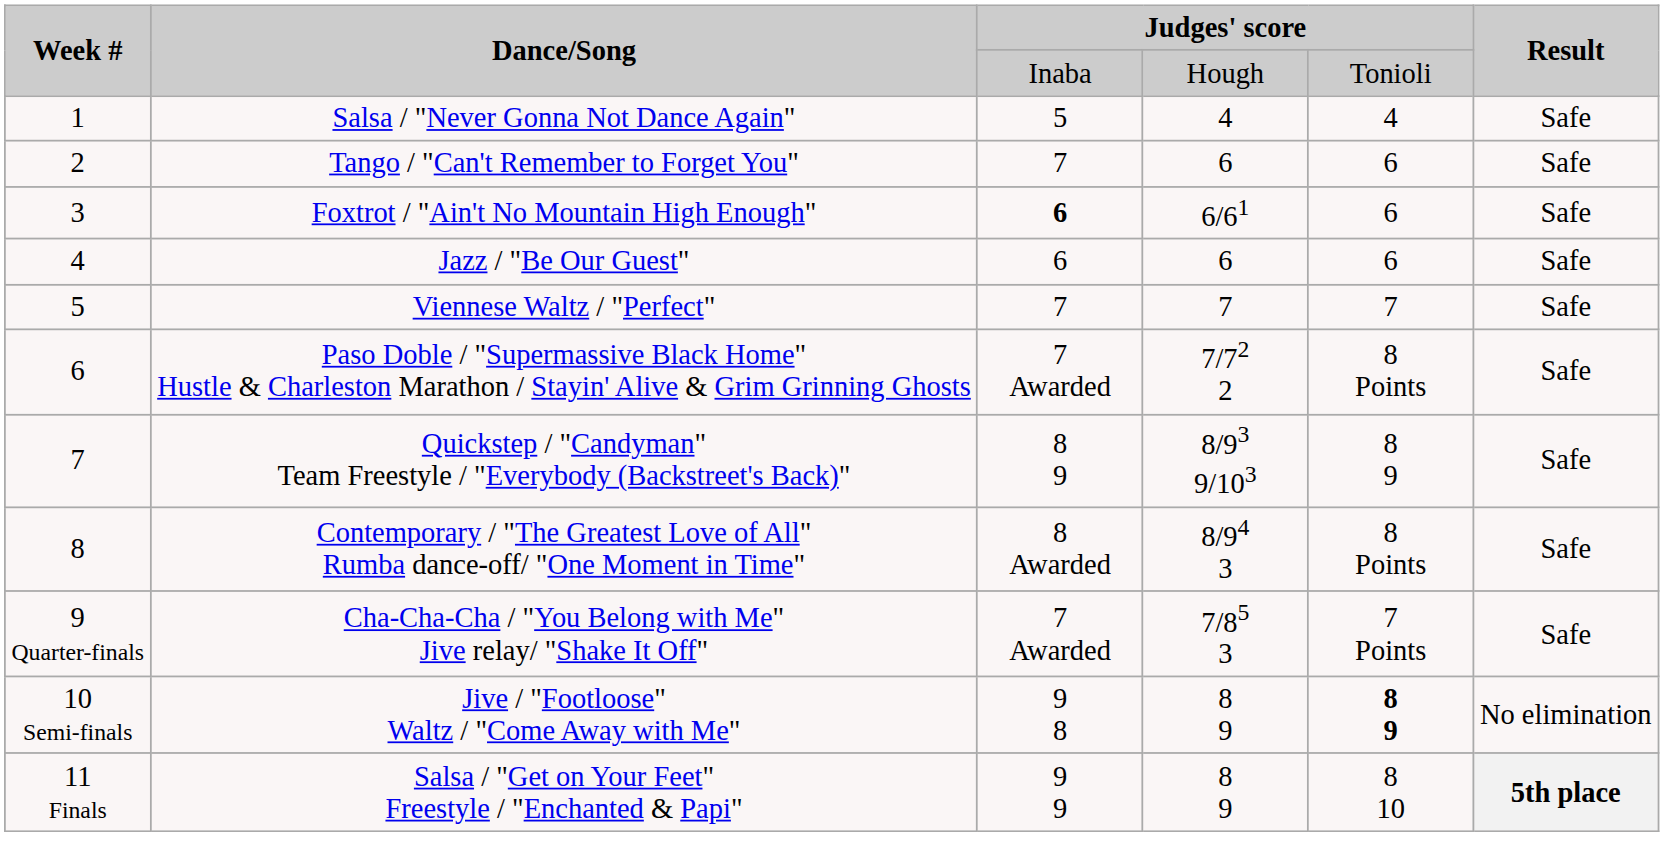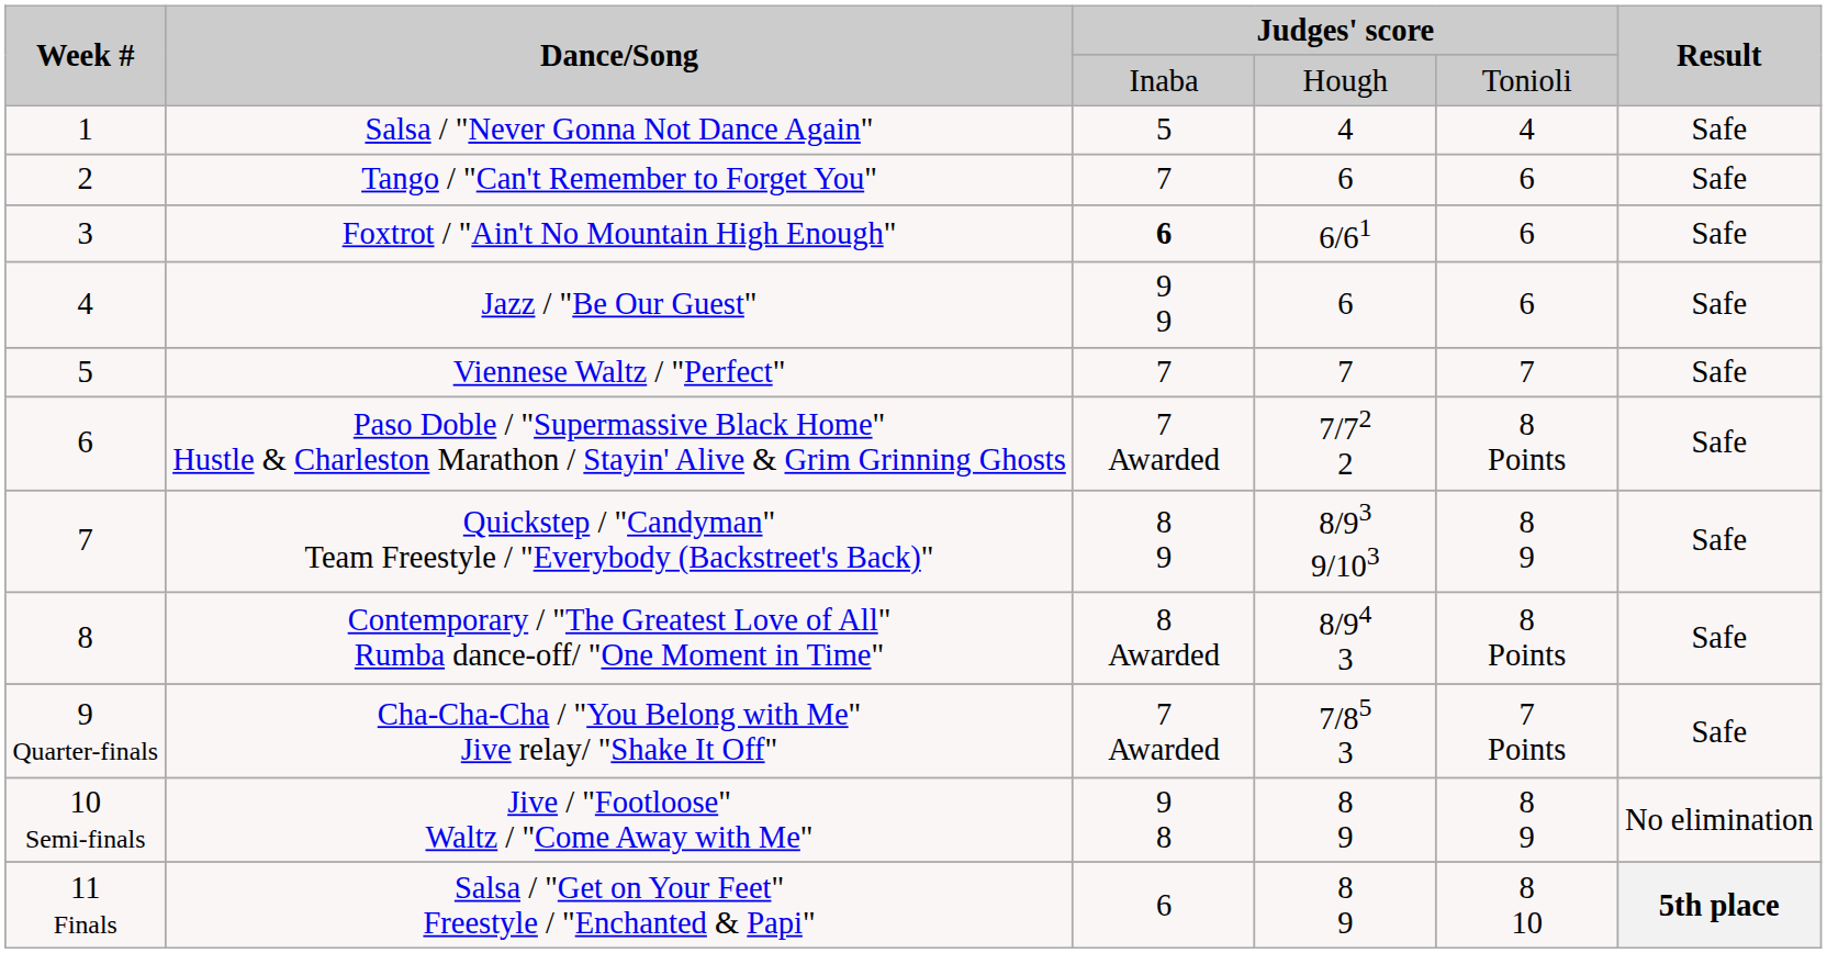 <table class="wikitable" style="float:left;">
 <tr style="text-align:Center; background:#ccc;">
 <td rowspan="2"><strong>Week #</strong></td>
 <td rowspan="2"><strong>Dance/Song</strong></td>
 <td colspan="3"><strong>Judges' score</strong></td>
 <td rowspan="2"><strong>Result</strong></td>
 </tr>
 <tr style="text-align:center; background:#ccc;">
 <td style="width:10%; ">Inaba</td>
 <td style="width:10%; ">Hough</td>
 <td style="width:10%; ">Tonioli</td>
 </tr>
 <tr style="text-align:center; background:#faf6f6;">
 <td>1</td>
 <td><a href='#'>Salsa</a>  / "<a href='#'>Never Gonna Not Dance Again</a>"</td>
 <td>5</td>
 <td>4</td>
 <td>4</td>
 <td>Safe</td>
 </tr>
 <tr style="text-align:center; background:#faf6f6;">
 <td>2</td>
 <td><a href='#'>Tango</a> / "<a href='#'>Can't Remember to Forget You</a>"</td>
 <td>7</td>
 <td>6</td>
 <td>6</td>
 <td>Safe</td>
 </tr>
 <tr style="text-align:center; background:#faf6f6;">
 <td>3</td>
 <td><a href='#'>Foxtrot</a> / "<a href='#'>Ain't No Mountain High Enough</a>"</td>
 <td><strong>6</strong></td>
 <td>6/6<sup>1</sup></td>
 <td>6</td>
 <td>Safe</td>
 </tr>
 <tr style="text-align:center; background:#faf6f6;">
 <td>4</td>
 <td><a href='#'>Jazz</a> / "<a href='#'>Be Our Guest</a>"</td>
-<td>6</td>
+<td>9<br>9</td>
 <td>6</td>
 <td>6</td>
 <td>Safe</td>
 </tr>
 <tr style="text-align:center; background:#faf6f6;">
 <td>5</td>
 <td><a href='#'>Viennese Waltz</a> / "<a href='#'>Perfect</a>"</td>
 <td>7</td>
 <td>7</td>
 <td>7</td>
 <td>Safe</td>
 </tr>
 <tr style="text-align:center; background:#faf6f6;">
 <td>6</td>
 <td><a href='#'>Paso Doble</a> / "<a href='#'>Supermassive Black Home</a>"<br><a href='#'>Hustle</a> & <a href='#'>Charleston</a> Marathon / <a href='#'>Stayin' Alive</a> & <a href='#'>Grim Grinning Ghosts</a></td>
 <td>7<br>Awarded</td>
 <td>7/7<sup>2</sup><br>2</td>
 <td>8<br>Points</td>
 <td>Safe</td>
 </tr>
 <tr style="text-align:center; background:#faf6f6;">
 <td>7</td>
 <td><a href='#'>Quickstep</a> / "<a href='#'>Candyman</a>"<br>Team Freestyle / "<a href='#'>Everybody (Backstreet's Back)</a>"</td>
 <td>8<br>9</td>
 <td>8/9<sup>3</sup><br>9/10<sup>3</sup></td>
 <td>8<br>9</td>
 <td>Safe</td>
 </tr>
 <tr style="text-align:center; background:#faf6f6;">
 <td>8</td>
 <td><a href='#'>Contemporary</a> / "<a href='#'>The Greatest Love of All</a>"<br><a href='#'>Rumba</a> dance-off/ "<a href='#'>One Moment in Time</a>"</td>
 <td>8<br>Awarded</td>
 <td>8/9<sup>4</sup><br>3</td>
 <td>8<br>Points</td>
 <td>Safe</td>
 </tr>
 <tr style="text-align:center; background:#faf6f6;">
 <td>9<br><small>Quarter-finals</small></td>
 <td><a href='#'>Cha-Cha-Cha</a> / "<a href='#'>You Belong with Me</a>"<br><a href='#'>Jive</a> relay/ "<a href='#'>Shake It Off</a>"</td>
 <td>7<br>Awarded</td>
 <td>7/8<sup>5</sup><br>3</td>
 <td>7<br>Points</td>
 <td>Safe</td>
 </tr>
 <tr style="text-align:center; background:#faf6f6;">
 <td>10<br><small>Semi-finals</small></td>
 <td><a href='#'>Jive</a> / "<a href='#'>Footloose</a>"<br><a href='#'>Waltz</a> / "<a href='#'>Come Away with Me</a>"</td>
 <td>9<br>8</td>
 <td>8<br>9</td>
-<td><strong>8<br>9</strong></td>
+<td>8<br>9</td>
 <td>No elimination</td>
 </tr>
 <tr style="text-align:center; background:#faf6f6;">
 <td>11<br><small>Finals</small></td>
 <td><a href='#'>Salsa</a> / "<a href='#'>Get on Your Feet</a>"<br><a href='#'>Freestyle</a> / "<a href='#'>Enchanted</a> & <a href='#'>Papi</a>"</td>
-<td>9<br>9</td>
+<td>6</td>
 <td>8<br>9</td>
 <td>8<br>10</td>
 <th style="bgcolor= E6E6FA;">5th place</th>
 </tr>
 </table>
